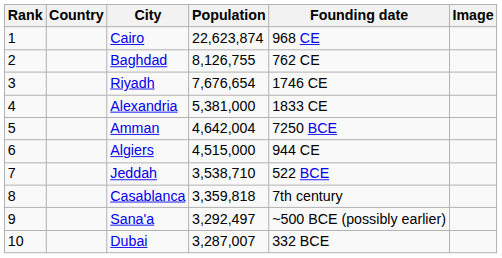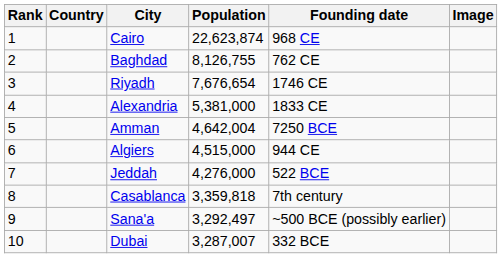 <table class="wikitable sortable">
 <tr>
 <th>Rank</th>
 <th>Country</th>
 <th>City</th>
 <th>Population</th>
 <th>Founding date</th>
 <th>Image</th>
 </tr>
 <tr>
 <td>1</td>
 <td></td>
 <td><a href='#'>Cairo</a></td>
 <td>22,623,874</td>
 <td>968 <a href='#'>CE</a></td>
 <td></td>
 </tr>
 <tr>
 <td>2</td>
 <td></td>
 <td><a href='#'>Baghdad</a></td>
 <td>8,126,755</td>
 <td>762 CE</td>
 <td></td>
 </tr>
 <tr>
 <td>3</td>
 <td></td>
 <td><a href='#'>Riyadh</a></td>
 <td>7,676,654</td>
 <td>1746 CE</td>
 <td></td>
 </tr>
 <tr>
 <td>4</td>
 <td></td>
 <td><a href='#'>Alexandria</a></td>
 <td>5,381,000</td>
 <td>1833 CE</td>
 <td></td>
 </tr>
 <tr>
 <td>5</td>
 <td></td>
 <td><a href='#'>Amman</a></td>
 <td>4,642,004</td>
 <td>7250 <a href='#'>BCE</a></td>
 <td></td>
 </tr>
 <tr>
 <td>6</td>
 <td></td>
 <td><a href='#'>Algiers</a></td>
 <td>4,515,000</td>
 <td>944 CE</td>
 <td></td>
 </tr>
 <tr>
 <td>7</td>
 <td></td>
 <td><a href='#'>Jeddah</a></td>
-<td>3,538,710</td>
+<td>4,276,000</td>
 <td>522 <a href='#'>BCE</a></td>
 <td></td>
 </tr>
 <tr>
 <td>8</td>
 <td></td>
 <td><a href='#'>Casablanca</a></td>
 <td>3,359,818</td>
 <td>7th century</td>
 <td></td>
 </tr>
 <tr>
 <td>9</td>
 <td></td>
 <td><a href='#'>Sana'a</a></td>
 <td>3,292,497</td>
 <td>~500 BCE (possibly earlier)</td>
 <td></td>
 </tr>
 <tr>
 <td>10</td>
 <td></td>
 <td><a href='#'>Dubai</a></td>
 <td>3,287,007</td>
 <td>332 BCE</td>
 <td></td>
 </tr>
 </table>
